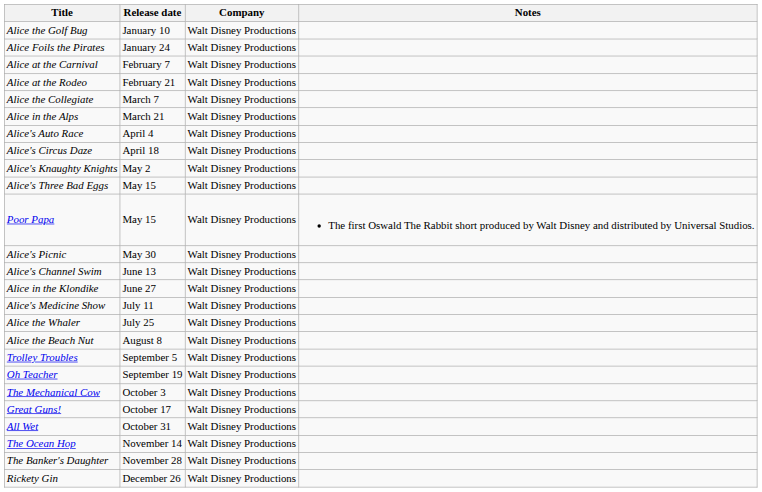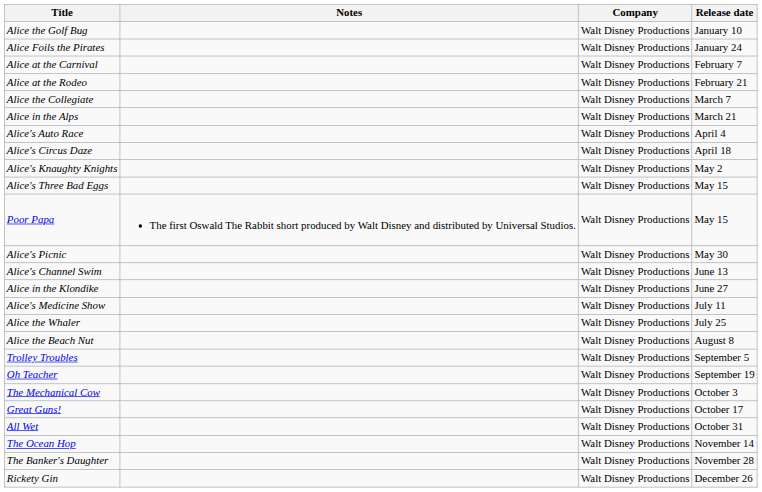 <table class="wikitable">
 <tr>
 <th>Title</th>
+<th>Notes</th>
+<th>Company</th>
 <th>Release date</th>
-<th>Company</th>
-<th>Notes</th>
 </tr>
 <tr>
 <td><em>Alice the Golf Bug</em></td>
+<td></td>
+<td>Walt Disney Productions</td>
 <td>January 10</td>
-<td>Walt Disney Productions</td>
-<td></td>
 </tr>
 <tr>
 <td><em>Alice Foils the Pirates</em></td>
+<td></td>
+<td>Walt Disney Productions</td>
 <td>January 24</td>
-<td>Walt Disney Productions</td>
-<td></td>
 </tr>
 <tr>
 <td><em>Alice at the Carnival</em></td>
+<td></td>
+<td>Walt Disney Productions</td>
 <td>February 7</td>
-<td>Walt Disney Productions</td>
-<td></td>
 </tr>
 <tr>
 <td><em>Alice at the Rodeo</em></td>
+<td></td>
+<td>Walt Disney Productions</td>
 <td>February 21</td>
-<td>Walt Disney Productions</td>
-<td></td>
 </tr>
 <tr>
 <td><em>Alice the Collegiate</em></td>
+<td></td>
+<td>Walt Disney Productions</td>
 <td>March 7</td>
-<td>Walt Disney Productions</td>
-<td></td>
 </tr>
 <tr>
 <td><em>Alice in the Alps</em></td>
+<td></td>
+<td>Walt Disney Productions</td>
 <td>March 21</td>
-<td>Walt Disney Productions</td>
-<td></td>
 </tr>
 <tr>
 <td><em>Alice's Auto Race</em></td>
+<td></td>
+<td>Walt Disney Productions</td>
 <td>April 4</td>
-<td>Walt Disney Productions</td>
-<td></td>
 </tr>
 <tr>
 <td><em>Alice's Circus Daze</em></td>
+<td></td>
+<td>Walt Disney Productions</td>
 <td>April 18</td>
-<td>Walt Disney Productions</td>
-<td></td>
 </tr>
 <tr>
 <td><em>Alice's Knaughty Knights</em></td>
+<td></td>
+<td>Walt Disney Productions</td>
 <td>May 2</td>
-<td>Walt Disney Productions</td>
-<td></td>
 </tr>
 <tr>
 <td><em>Alice's Three Bad Eggs</em></td>
+<td></td>
+<td>Walt Disney Productions</td>
 <td>May 15</td>
-<td>Walt Disney Productions</td>
-<td></td>
 </tr>
 <tr>
 <td><em><a href='#'>Poor Papa</a></em></td>
+<td><br><ul><li>The first Oswald The Rabbit short produced by Walt Disney and distributed by Universal Studios.</li></ul></td>
+<td>Walt Disney Productions</td>
 <td>May 15</td>
-<td>Walt Disney Productions</td>
-<td><br><ul><li>The first Oswald The Rabbit short produced by Walt Disney and distributed by Universal Studios.</li></ul></td>
 </tr>
 <tr>
 <td><em>Alice's Picnic</em></td>
+<td></td>
+<td>Walt Disney Productions</td>
 <td>May 30</td>
-<td>Walt Disney Productions</td>
-<td></td>
 </tr>
 <tr>
 <td><em>Alice's Channel Swim</em></td>
+<td></td>
+<td>Walt Disney Productions</td>
 <td>June 13</td>
-<td>Walt Disney Productions</td>
-<td></td>
 </tr>
 <tr>
 <td><em>Alice in the Klondike</em></td>
+<td></td>
+<td>Walt Disney Productions</td>
 <td>June 27</td>
-<td>Walt Disney Productions</td>
-<td></td>
 </tr>
 <tr>
 <td><em>Alice's Medicine Show</em></td>
+<td></td>
+<td>Walt Disney Productions</td>
 <td>July 11</td>
-<td>Walt Disney Productions</td>
-<td></td>
 </tr>
 <tr>
 <td><em>Alice the Whaler</em></td>
+<td></td>
+<td>Walt Disney Productions</td>
 <td>July 25</td>
-<td>Walt Disney Productions</td>
-<td></td>
 </tr>
 <tr>
 <td><em>Alice the Beach Nut</em></td>
+<td></td>
+<td>Walt Disney Productions</td>
 <td>August 8</td>
-<td>Walt Disney Productions</td>
-<td></td>
 </tr>
 <tr>
 <td><em><a href='#'>Trolley Troubles</a></em></td>
+<td></td>
+<td>Walt Disney Productions</td>
 <td>September 5</td>
-<td>Walt Disney Productions</td>
-<td></td>
 </tr>
 <tr>
 <td><em><a href='#'>Oh Teacher</a></em></td>
+<td></td>
+<td>Walt Disney Productions</td>
 <td>September 19</td>
-<td>Walt Disney Productions</td>
-<td></td>
 </tr>
 <tr>
 <td><em><a href='#'>The Mechanical Cow</a></em></td>
+<td></td>
+<td>Walt Disney Productions</td>
 <td>October 3</td>
-<td>Walt Disney Productions</td>
-<td></td>
 </tr>
 <tr>
 <td><em><a href='#'>Great Guns!</a></em></td>
+<td></td>
+<td>Walt Disney Productions</td>
 <td>October 17</td>
-<td>Walt Disney Productions</td>
-<td></td>
 </tr>
 <tr>
 <td><em><a href='#'>All Wet</a></em></td>
+<td></td>
+<td>Walt Disney Productions</td>
 <td>October 31</td>
-<td>Walt Disney Productions</td>
-<td></td>
 </tr>
 <tr>
 <td><em><a href='#'>The Ocean Hop</a></em></td>
+<td></td>
+<td>Walt Disney Productions</td>
 <td>November 14</td>
-<td>Walt Disney Productions</td>
-<td></td>
 </tr>
 <tr>
 <td><em>The Banker's Daughter</em></td>
+<td></td>
+<td>Walt Disney Productions</td>
 <td>November 28</td>
-<td>Walt Disney Productions</td>
-<td></td>
 </tr>
 <tr>
 <td><em>Rickety Gin</em></td>
+<td></td>
+<td>Walt Disney Productions</td>
 <td>December 26</td>
-<td>Walt Disney Productions</td>
-<td></td>
 </tr>
 </table>
